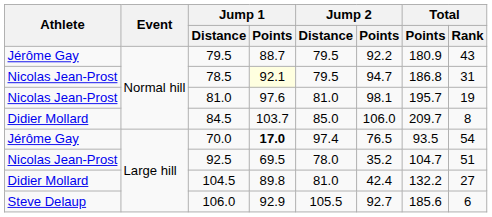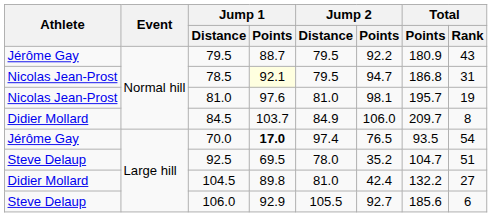 <table class="wikitable" style="font-size:90%">
 <tr>
 <th rowspan="2">Athlete</th>
 <th rowspan="2">Event</th>
 <th colspan="2">Jump 1</th>
 <th colspan="2">Jump 2</th>
 <th colspan="2">Total</th>
 </tr>
 <tr>
 <th>Distance</th>
 <th>Points</th>
 <th>Distance</th>
 <th>Points</th>
 <th>Points</th>
 <th>Rank</th>
 </tr>
 <tr>
 <td><a href='#'>Jérôme Gay</a></td>
 <td rowspan="4">Normal hill</td>
 <td align="center">79.5</td>
 <td align="center">88.7</td>
 <td align="center">79.5</td>
 <td align="center">92.2</td>
 <td align="center">180.9</td>
 <td align="center">43</td>
 </tr>
 <tr>
 <td><a href='#'>Nicolas Jean-Prost</a></td>
 <td align="center">78.5</td>
 <td align="center" style="background: lightyellow;">92.1</td>
 <td align="center">79.5</td>
 <td align="center">94.7</td>
 <td align="center">186.8</td>
 <td align="center">31</td>
 </tr>
 <tr>
 <td><a href='#'>Nicolas Jean-Prost</a></td>
 <td align="center">81.0</td>
 <td align="center">97.6</td>
 <td align="center">81.0</td>
 <td align="center">98.1</td>
 <td align="center">195.7</td>
 <td align="center">19</td>
 </tr>
 <tr>
 <td><a href='#'>Didier Mollard</a></td>
 <td align="center">84.5</td>
 <td align="center">103.7</td>
-<td align="center">85.0</td>
+<td align="center">84.9</td>
 <td align="center">106.0</td>
 <td align="center">209.7</td>
 <td align="center">8</td>
 </tr>
 <tr>
 <td><a href='#'>Jérôme Gay</a></td>
 <td rowspan="4">Large hill</td>
 <td align="center">70.0</td>
 <td align="center"><strong>17.0</strong></td>
 <td align="center">97.4</td>
 <td align="center">76.5</td>
 <td align="center">93.5</td>
 <td align="center">54</td>
 </tr>
 <tr>
-<td><a href='#'>Nicolas Jean-Prost</a></td>
+<td><a href='#'>Steve Delaup</a></td>
 <td align="center">92.5</td>
 <td align="center">69.5</td>
 <td align="center">78.0</td>
 <td align="center">35.2</td>
 <td align="center">104.7</td>
 <td align="center">51</td>
 </tr>
 <tr>
 <td><a href='#'>Didier Mollard</a></td>
 <td align="center">104.5</td>
 <td align="center">89.8</td>
 <td align="center">81.0</td>
 <td align="center">42.4</td>
 <td align="center">132.2</td>
 <td align="center">27</td>
 </tr>
 <tr>
 <td><a href='#'>Steve Delaup</a></td>
 <td align="center">106.0</td>
 <td align="center">92.9</td>
 <td align="center">105.5</td>
 <td align="center">92.7</td>
 <td align="center">185.6</td>
 <td align="center">6</td>
 </tr>
 </table>
